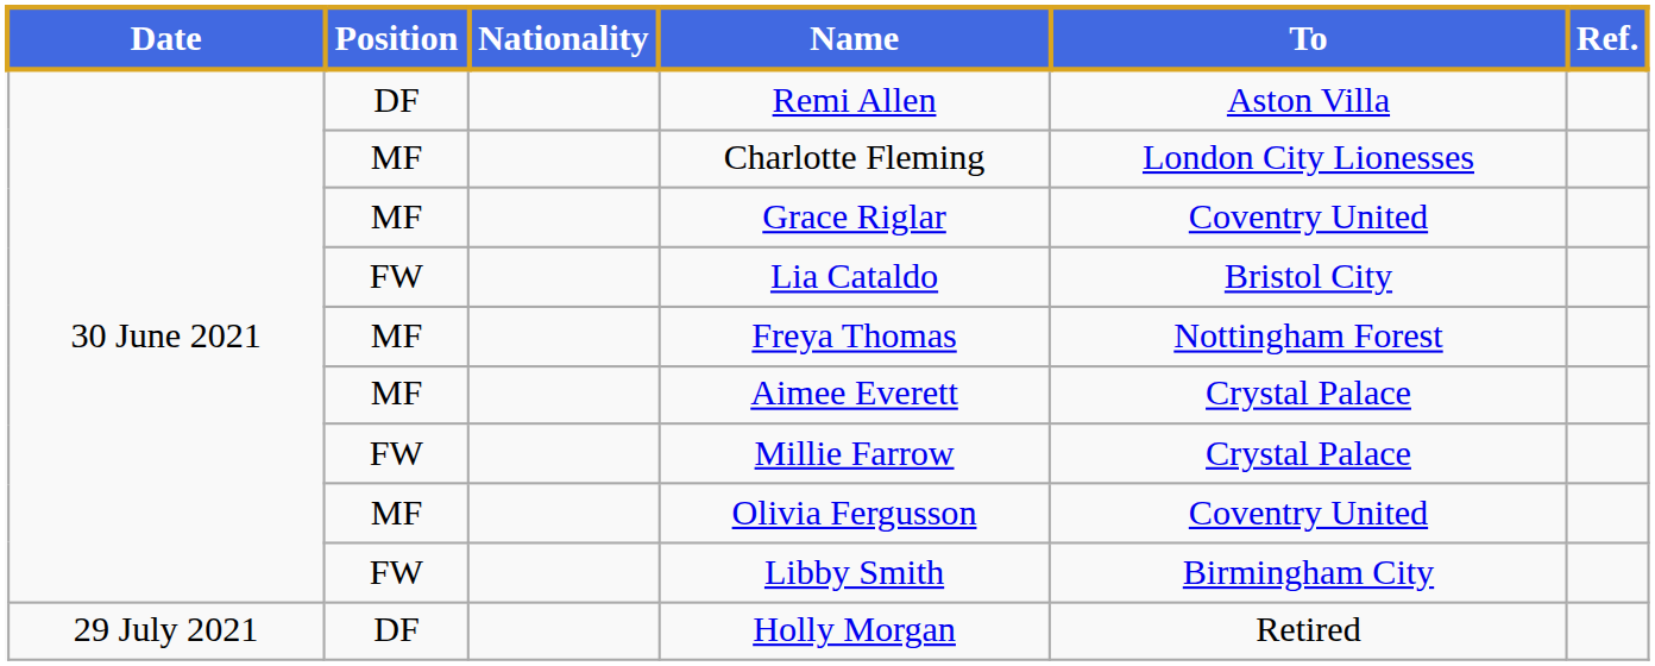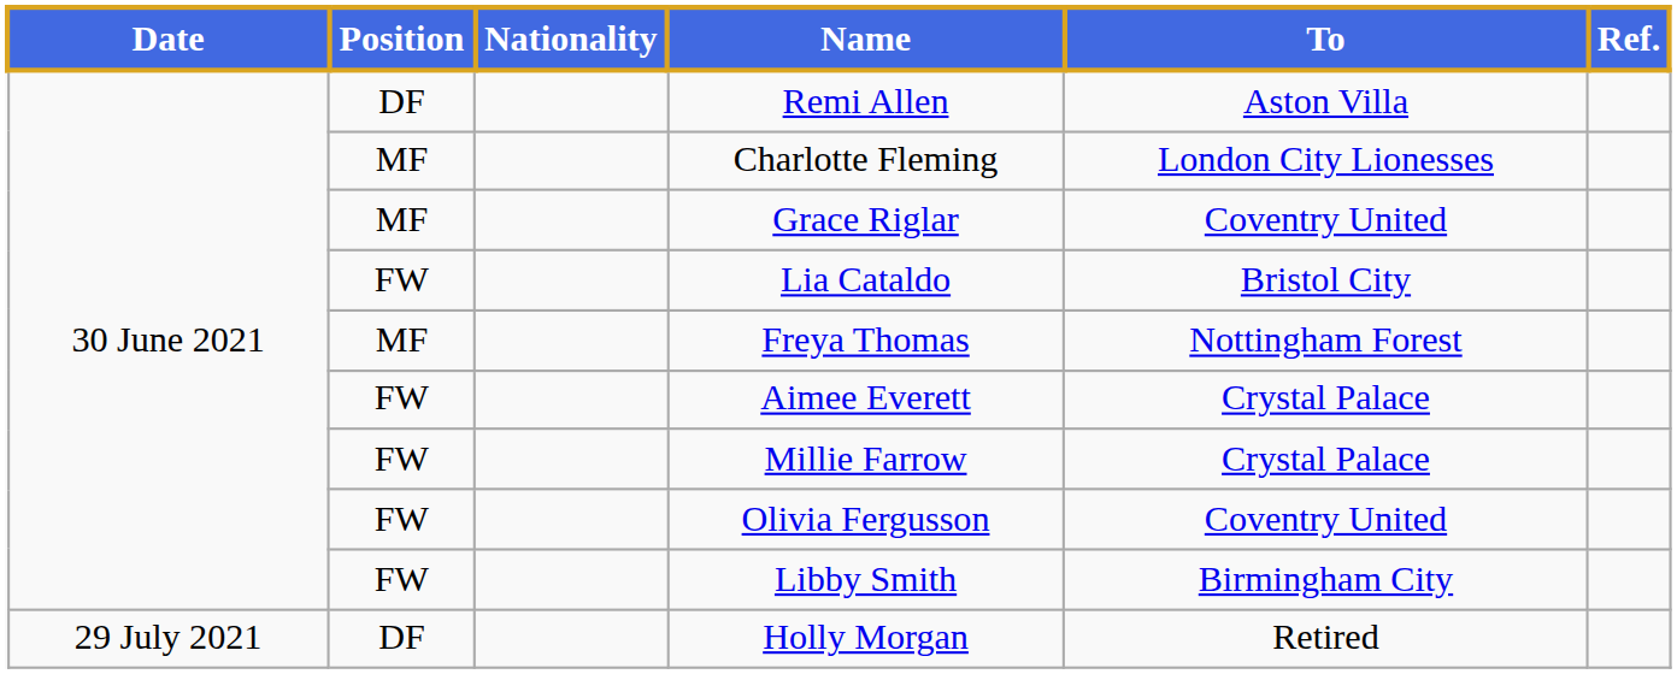 <table class="wikitable" style="text-align:center; font-size:90%; ">
 <tr>
 <th style="background:royalblue;;color:white;border:2px solid #DAA520; width:120px;">Date</th>
 <th style="background:royalblue;color:white;border:2px solid #DAA520; width:50px;">Position</th>
 <th style="background:royalblue;color:white;border:2px solid #DAA520; width:50px;">Nationality</th>
 <th style="background:royalblue;color:white;border:2px solid #DAA520; width:150px;">Name</th>
 <th style="background:royalblue;color:white;border:2px solid #DAA520; width:200px;">To</th>
 <th style="background:royalblue;color:white;border:2px solid #DAA520; width:25px;">Ref.</th>
 </tr>
 <tr>
 <td rowspan="9">30 June 2021</td>
 <td>DF</td>
 <td></td>
 <td><a href='#'>Remi Allen</a></td>
 <td> <a href='#'>Aston Villa</a></td>
 <td></td>
 </tr>
 <tr>
 <td>MF</td>
 <td></td>
 <td>Charlotte Fleming</td>
 <td> <a href='#'>London City Lionesses</a></td>
 <td></td>
 </tr>
 <tr>
 <td>MF</td>
 <td></td>
 <td><a href='#'>Grace Riglar</a></td>
 <td> <a href='#'>Coventry United</a></td>
 <td></td>
 </tr>
 <tr>
 <td>FW</td>
 <td></td>
 <td><a href='#'>Lia Cataldo</a></td>
 <td> <a href='#'>Bristol City</a></td>
 <td></td>
 </tr>
 <tr>
 <td>MF</td>
 <td></td>
 <td><a href='#'>Freya Thomas</a></td>
 <td> <a href='#'>Nottingham Forest</a></td>
 <td></td>
 </tr>
 <tr>
-<td>MF</td>
+<td>FW</td>
 <td></td>
 <td><a href='#'>Aimee Everett</a></td>
 <td> <a href='#'>Crystal Palace</a></td>
 <td></td>
 </tr>
 <tr>
 <td>FW</td>
 <td></td>
 <td><a href='#'>Millie Farrow</a></td>
 <td> <a href='#'>Crystal Palace</a></td>
 <td></td>
 </tr>
 <tr>
-<td>MF</td>
+<td>FW</td>
 <td></td>
 <td><a href='#'>Olivia Fergusson</a></td>
 <td> <a href='#'>Coventry United</a></td>
 <td></td>
 </tr>
 <tr>
 <td>FW</td>
 <td></td>
 <td><a href='#'>Libby Smith</a></td>
 <td> <a href='#'>Birmingham City</a></td>
 <td></td>
 </tr>
 <tr>
 <td>29 July 2021</td>
 <td>DF</td>
 <td></td>
 <td><a href='#'>Holly Morgan</a></td>
 <td>Retired</td>
 <td></td>
 </tr>
 </table>
